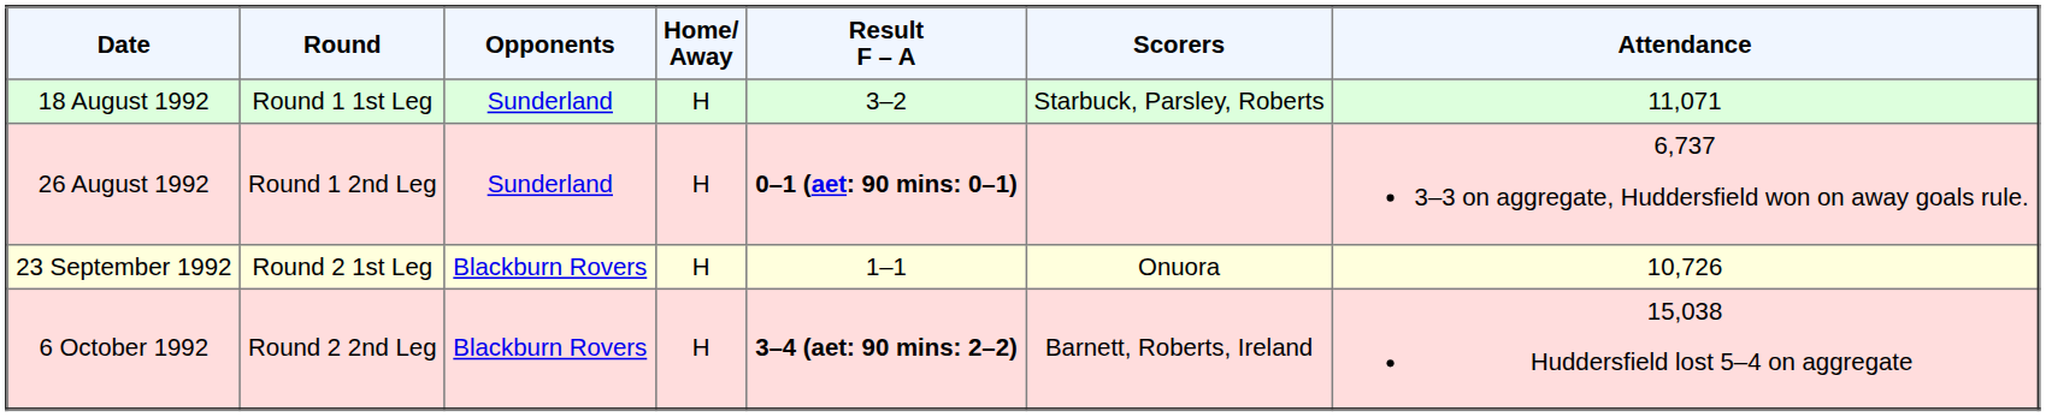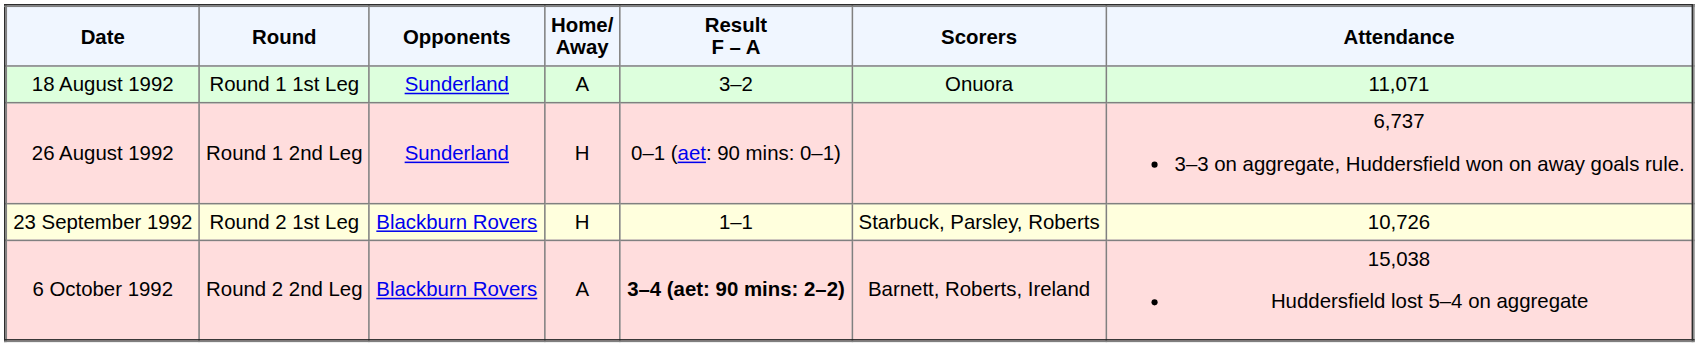 <table border="2" cellpadding="4" style="border-collapse:collapse; text-align:center; font-size:smaller;">
 <tr style="background:#f0f6ff;">
 <th><strong>Date</strong></th>
 <th><strong>Round</strong></th>
 <th><strong>Opponents</strong></th>
 <th><strong>Home/<br>Away</strong></th>
 <th><strong>Result<br>F – A</strong></th>
 <th><strong>Scorers</strong></th>
 <th><strong>Attendance</strong></th>
 </tr>
 <tr bgcolor="#ddffdd">
 <td>18 August 1992</td>
 <td>Round 1 1st Leg</td>
 <td><a href='#'>Sunderland</a></td>
-<td>H</td>
+<td>A</td>
 <td>3–2</td>
-<td>Starbuck, Parsley, Roberts</td>
+<td>Onuora</td>
 <td>11,071</td>
 </tr>
 <tr bgcolor="#ffdddd">
 <td>26 August 1992</td>
 <td>Round 1 2nd Leg</td>
 <td><a href='#'>Sunderland</a></td>
 <td>H</td>
-<td><strong>0–1 (<a href='#'>aet</a>: 90 mins: 0–1)</strong></td>
+<td>0–1 (<a href='#'>aet</a>: 90 mins: 0–1)</td>
 <td></td>
 <td>6,737<br><ul><li>3–3 on aggregate, Huddersfield won on away goals rule.</li></ul></td>
 </tr>
 <tr bgcolor="#ffffdd">
 <td>23 September 1992</td>
 <td>Round 2 1st Leg</td>
 <td><a href='#'>Blackburn Rovers</a></td>
 <td>H</td>
 <td>1–1</td>
-<td>Onuora</td>
+<td>Starbuck, Parsley, Roberts</td>
 <td>10,726</td>
 </tr>
 <tr bgcolor="#ffdddd">
 <td>6 October 1992</td>
 <td>Round 2 2nd Leg</td>
 <td><a href='#'>Blackburn Rovers</a></td>
-<td>H</td>
+<td>A</td>
 <td><strong>3–4 (aet: 90 mins: 2–2)</strong></td>
 <td>Barnett, Roberts, Ireland</td>
 <td>15,038<br><ul><li>Huddersfield lost 5–4 on aggregate</li></ul></td>
 </tr>
 </table>
